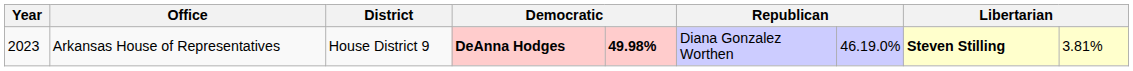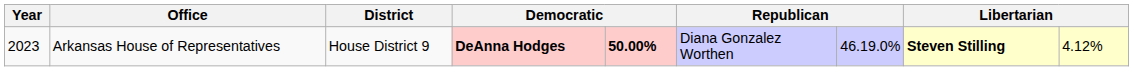 <table class="wikitable" style="width: 100%;">
 <tr>
 <th>Year</th>
 <th>Office</th>
 <th>District</th>
 <th colspan=2 style="width: 20%;">Democratic</th>
 <th colspan=2 style="width: 20%;">Republican</th>
 <th colspan=2 style="width: 20%;">Libertarian</th>
 </tr>
 <tr>
 <td style="text-align: left;">2023</td>
 <td style="text-align: left;">Arkansas House of Representatives</td>
 <td style="text-align: left;">House District 9</td>
 <td style="background:#fcc;"><strong>DeAnna Hodges</strong></td>
-<td style="background:#fcc;"><strong>49.98%</strong></td>
+<td style="background:#fcc;"><strong>50.00%</strong></td>
 <td style="background:#ccf;">Diana Gonzalez Worthen</td>
 <td style="background:#ccf;">46.19.0%</td>
 <td style="background:#ffc; white-space:nowrap;"><strong>Steven Stilling</strong></td>
-<td style="background:#ffc; white-space:nowrap;">3.81%</td>
+<td style="background:#ffc; white-space:nowrap;">4.12%</td>
 </tr>
 </table>
